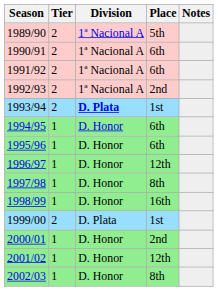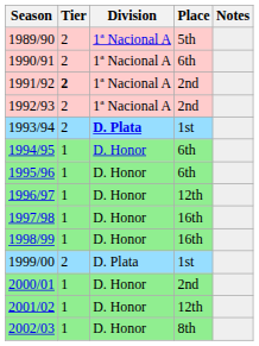 <table class="wikitable">
 <tr style="background:#f0f6fa;">
 <th>Season</th>
 <th>Tier</th>
 <th>Division</th>
 <th>Place</th>
 <th>Notes</th>
 </tr>
 <tr>
 <td style="background:#FFCCCC;">1989/90</td>
 <td style="background:#FFCCCC;">2</td>
 <td style="background:#FFCCCC;"><a href='#'>1ª Nacional A</a></td>
 <td style="background:#FFCCCC;">5th</td>
 <th style="background:#efefef;"></th>
 </tr>
 <tr>
 <td style="background:#FFCCCC;">1990/91</td>
 <td style="background:#FFCCCC;">2</td>
 <td style="background:#FFCCCC;">1ª Nacional A</td>
 <td style="background:#FFCCCC;">6th</td>
 <th style="background:#efefef;"></th>
 </tr>
 <tr>
 <td style="background:#FFCCCC;">1991/92</td>
-<td style="background:#FFCCCC;">2</td>
+<td style="background:#FFCCCC;"><strong>2</strong></td>
 <td style="background:#FFCCCC;">1ª Nacional A</td>
-<td style="background:#FFCCCC;">6th</td>
+<td style="background:#FFCCCC;">2nd</td>
 <th style="background:#efefef;"></th>
 </tr>
 <tr>
 <td style="background:#FFCCCC;">1992/93</td>
 <td style="background:#FFCCCC;">2</td>
 <td style="background:#FFCCCC;">1ª Nacional A</td>
 <td style="background:#FFCCCC;">2nd</td>
 <th style="background:#efefef;"></th>
 </tr>
 <tr>
 <td style="background:#97DEFF;">1993/94</td>
 <td style="background:#97DEFF;">2</td>
 <td style="background:#97DEFF;"><strong><a href='#'>D. Plata</a></strong></td>
 <td style="background:#97DEFF;">1st</td>
 <th style="background:#efefef;"></th>
 </tr>
 <tr>
 <td style="background:#90EE90;"><a href='#'>1994/95</a></td>
 <td style="background:#90EE90;">1</td>
 <td style="background:#90EE90;"><a href='#'>D. Honor</a></td>
 <td style="background:#90EE90;">6th</td>
 <th style="background:#efefef;"></th>
 </tr>
 <tr>
 <td style="background:#90EE90;"><a href='#'>1995/96</a></td>
 <td style="background:#90EE90;">1</td>
 <td style="background:#90EE90;">D. Honor</td>
 <td style="background:#90EE90;">6th</td>
 <th style="background:#efefef;"></th>
 </tr>
 <tr>
 <td style="background:#90EE90;"><a href='#'>1996/97</a></td>
 <td style="background:#90EE90;">1</td>
 <td style="background:#90EE90;">D. Honor</td>
 <td style="background:#90EE90;">12th</td>
 <th style="background:#efefef;"></th>
 </tr>
 <tr>
 <td style="background:#90EE90;"><a href='#'>1997/98</a></td>
 <td style="background:#90EE90;">1</td>
 <td style="background:#90EE90;">D. Honor</td>
-<td style="background:#90EE90;">8th</td>
+<td style="background:#90EE90;">16th</td>
 <th style="background:#efefef;"></th>
 </tr>
 <tr>
 <td style="background:#90EE90;"><a href='#'>1998/99</a></td>
 <td style="background:#90EE90;">1</td>
 <td style="background:#90EE90;">D. Honor</td>
 <td style="background:#90EE90;">16th</td>
 <th style="background:#efefef;"></th>
 </tr>
 <tr>
 <td style="background:#97DEFF;">1999/00</td>
 <td style="background:#97DEFF;">2</td>
 <td style="background:#97DEFF;">D. Plata</td>
 <td style="background:#97DEFF;">1st</td>
 <th style="background:#efefef;"></th>
 </tr>
 <tr>
 <td style="background:#90EE90;"><a href='#'>2000/01</a></td>
 <td style="background:#90EE90;">1</td>
 <td style="background:#90EE90;">D. Honor</td>
 <td style="background:#90EE90;">2nd</td>
 <th style="background:#efefef;"></th>
 </tr>
 <tr>
 <td style="background:#90EE90;"><a href='#'>2001/02</a></td>
 <td style="background:#90EE90;">1</td>
 <td style="background:#90EE90;">D. Honor</td>
 <td style="background:#90EE90;">12th</td>
 <th style="background:#efefef;"></th>
 </tr>
 <tr>
 <td style="background:#90EE90;"><a href='#'>2002/03</a></td>
 <td style="background:#90EE90;">1</td>
 <td style="background:#90EE90;">D. Honor</td>
 <td style="background:#90EE90;">8th</td>
 <th style="background:#efefef;"></th>
 </tr>
 </table>
